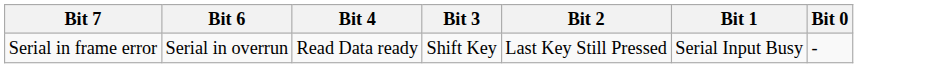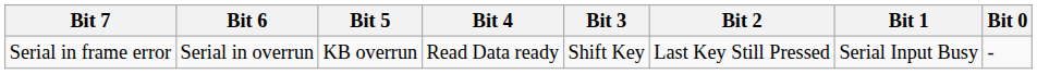 <table class="wikitable">
 <tr>
 <th>Bit 7</th>
 <th>Bit 6</th>
+<th>Bit 5</th>
 <th>Bit 4</th>
 <th>Bit 3</th>
 <th>Bit 2</th>
 <th>Bit 1</th>
 <th>Bit 0</th>
 </tr>
 <tr>
 <td>Serial in frame error</td>
 <td>Serial in overrun</td>
+<td>KB overrun</td>
 <td>Read Data ready</td>
 <td>Shift Key</td>
 <td>Last Key Still Pressed</td>
 <td>Serial Input Busy</td>
 <td>-</td>
 </tr>
 </table>
